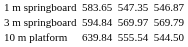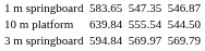 <table>
 <tr>
 <td>1 m springboard</td>
 <td></td>
 <td>583.65</td>
 <td></td>
 <td>547.35</td>
 <td></td>
 <td>546.87</td>
 </tr>
 <tr>
+<td>10 m platform</td>
+<td></td>
+<td>639.84</td>
+<td></td>
+<td>555.54</td>
+<td></td>
+<td>544.50</td>
+</tr>
+<tr>
 <td>3 m springboard</td>
 <td></td>
 <td>594.84</td>
 <td></td>
 <td>569.97</td>
 <td></td>
 <td>569.79</td>
 </tr>
-<tr>
-<td>10 m platform</td>
-<td></td>
-<td>639.84</td>
-<td></td>
-<td>555.54</td>
-<td></td>
-<td>544.50</td>
-</tr>
 </table>
